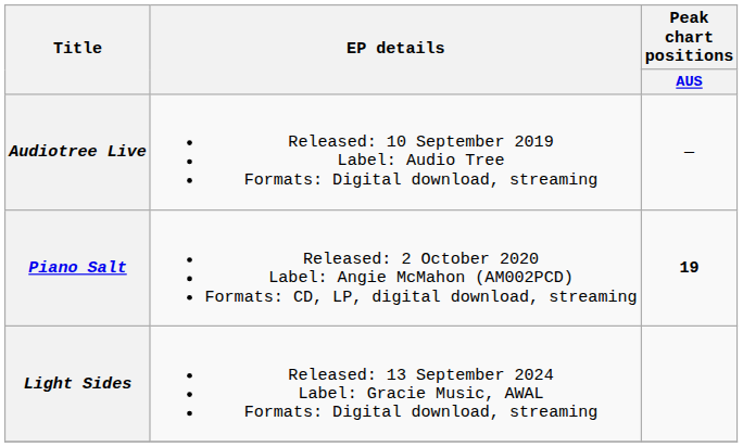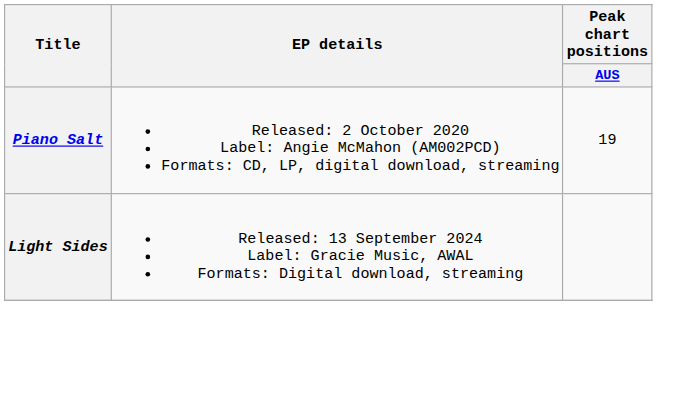 <table class="wikitable plainrowheaders" style="text-align:center;">
 <tr>
 <th scope="col" rowspan="2">Title</th>
 <th scope="col" rowspan="2">EP details</th>
 <th scope="col" colspan="1">Peak chart positions</th>
 </tr>
 <tr>
 <th scope="col" style="width:3em;font-size:90%;"><a href='#'>AUS</a><br></th>
 </tr>
 <tr>
-<th scope="row"><em>Audiotree Live</em></th>
-<td><br><ul><li>Released: 10 September 2019</li><li>Label: Audio Tree</li><li>Formats: Digital download, streaming</li></ul></td>
-<td>—</td>
-</tr>
-<tr>
 <th scope="row"><em><a href='#'>Piano Salt</a></em></th>
 <td><br><ul><li>Released: 2 October 2020</li><li>Label: Angie McMahon (AM002PCD)</li><li>Formats: CD, LP, digital download, streaming</li></ul></td>
-<td><strong>19</strong></td>
+<td>19</td>
 </tr>
 <tr>
 <th scope="row"><em>Light Sides</em></th>
 <td><br><ul><li>Released: 13 September 2024</li><li>Label: Gracie Music, AWAL</li><li>Formats: Digital download, streaming</li></ul></td>
 <td></td>
 </tr>
 <tr>
 </tr>
 </table>
